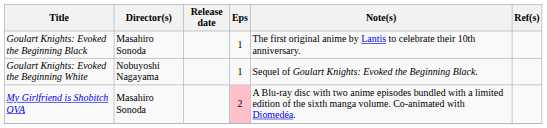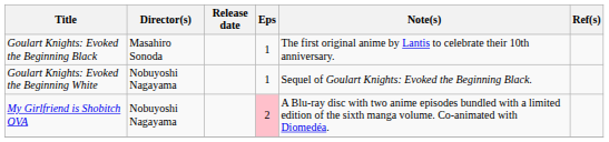 <table class="wikitable sortable">
 <tr>
 <th scope="col">Title</th>
 <th scope="col">Director(s)</th>
 <th scope="col">Release date</th>
 <th scope="col" class="unsortable">Eps</th>
 <th scope="col" class="unsortable">Note(s)</th>
 <th scope="col" class="unsortable">Ref(s)</th>
 </tr>
 <tr>
 <td><em>Goulart Knights: Evoked the Beginning Black</em></td>
 <td>Masahiro Sonoda</td>
 <td></td>
 <td style="text-align:center">1</td>
 <td>The first original anime by <a href='#'>Lantis</a> to celebrate their 10th anniversary.</td>
 <td style="text-align:center"></td>
 </tr>
 <tr>
 <td><em>Goulart Knights: Evoked the Beginning White</em></td>
 <td>Nobuyoshi Nagayama</td>
 <td></td>
 <td style="text-align:center">1</td>
 <td>Sequel of <em>Goulart Knights: Evoked the Beginning Black</em>.</td>
 <td style="text-align:center"></td>
 </tr>
 <tr>
 <td><em><a href='#'>My Girlfriend is Shobitch OVA</a></em></td>
-<td>Masahiro Sonoda</td>
+<td>Nobuyoshi Nagayama</td>
 <td></td>
 <td style="background: pink; text-align:center">2</td>
 <td>A Blu-ray disc with two anime episodes bundled with a limited edition of the sixth manga volume. Co-animated with <a href='#'>Diomedéa</a>.</td>
 <td style="text-align:center"></td>
 </tr>
 <tr>
 </tr>
 </table>
